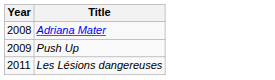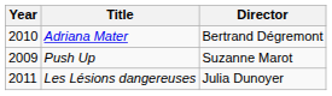 <table class="wikitable sortable">
 <tr>
 <th>Year</th>
 <th>Title</th>
+<th>Director</th>
 </tr>
 <tr>
-<td>2008</td>
+<td>2010</td>
 <td><em><a href='#'>Adriana Mater</a></em></td>
+<td>Bertrand Dégremont</td>
 </tr>
 <tr>
 <td>2009</td>
 <td><em>Push Up</em></td>
+<td>Suzanne Marot</td>
 </tr>
 <tr>
 <td>2011</td>
 <td><em>Les Lésions dangereuses</em></td>
+<td>Julia Dunoyer</td>
 </tr>
 </table>
